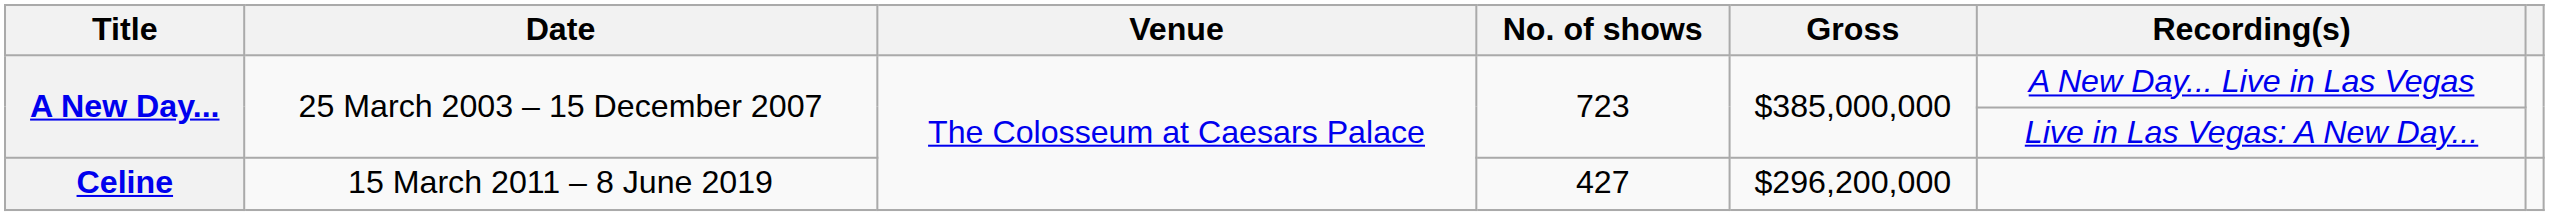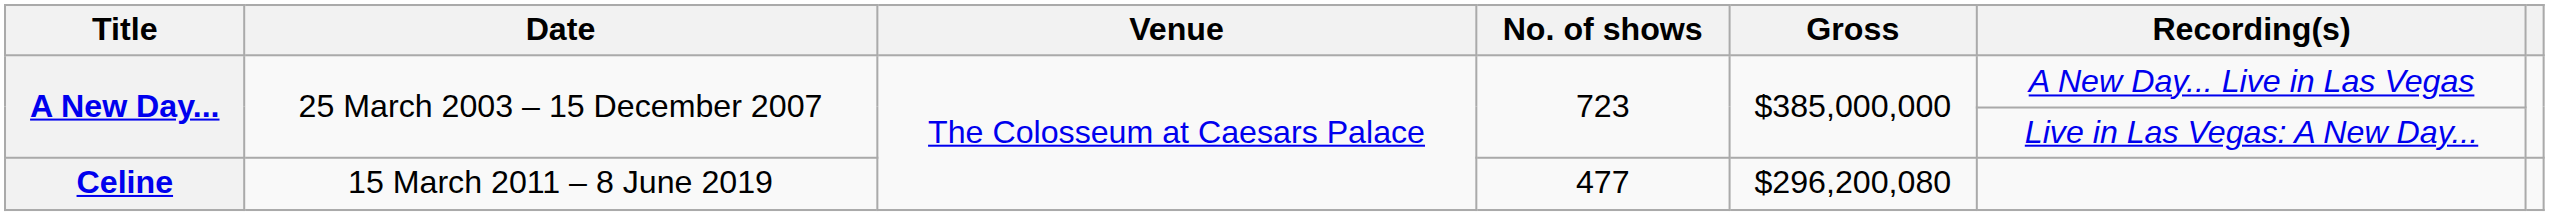 <table class="wikitable sortable plainrowheaders" style="text-align:center;" width=100%>
 <tr>
 <th>Title</th>
 <th>Date</th>
 <th>Venue</th>
 <th>No. of shows</th>
 <th>Gross</th>
 <th>Recording(s)</th>
 <th></th>
 </tr>
 <tr>
 <th scope="row" rowspan="2"><a href='#'>A New Day...</a></th>
 <td rowspan="2">25 March 2003 – 15 December 2007</td>
 <td rowspan="3"><a href='#'>The Colosseum at Caesars Palace</a></td>
 <td rowspan="2">723</td>
 <td rowspan="2">$385,000,000</td>
 <td><em><a href='#'>A New Day... Live in Las Vegas</a></em></td>
 <td rowspan="2"></td>
 </tr>
 <tr>
 <td><em><a href='#'>Live in Las Vegas: A New Day...</a></em></td>
 </tr>
 <tr>
 <th scope="row"><a href='#'>Celine</a></th>
 <td>15 March 2011 – 8 June 2019</td>
-<td>427</td>
-<td>$296,200,000</td>
+<td>477</td>
+<td>$296,200,080</td>
 <td></td>
 <td></td>
 </tr>
 </table>
